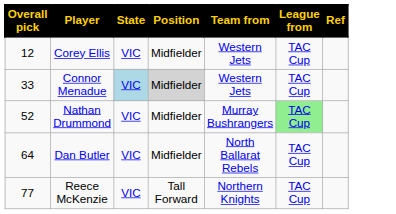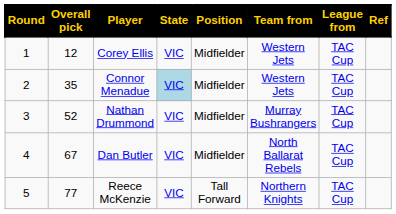 <table class="wikitable" style="text-align:center; font-size:100%; width:60%;">
 <tr>
+<th style="background:black; color:#FED102; border: solid black 2px;">Round</th>
 <th style="background:black; color:#FED102; border: solid black 2px;">Overall pick</th>
 <th style="background:black; color:#FED102; border: solid black 2px;">Player</th>
 <th style="background:black; color:#FED102; border: solid black 2px;">State</th>
 <th style="background:black; color:#FED102; border: solid black 2px;">Position</th>
 <th style="background:black; color:#FED102; border: solid black 2px;">Team from</th>
 <th style="background:black; color:#FED102; border: solid black 2px;">League from</th>
 <th style="background:black; color:#FED102; border: solid black 2px;">Ref</th>
 </tr>
 <tr>
+<td>1</td>
 <td>12</td>
 <td><a href='#'>Corey Ellis</a></td>
 <td><a href='#'>VIC</a></td>
 <td>Midfielder</td>
 <td><a href='#'>Western Jets</a></td>
 <td><a href='#'>TAC Cup</a></td>
 <td></td>
 </tr>
 <tr>
-<td>33</td>
+<td>2</td>
+<td>35</td>
 <td><a href='#'>Connor Menadue</a></td>
 <td style="background: lightblue;"><a href='#'>VIC</a></td>
-<td style="background: lightgrey;">Midfielder</td>
+<td>Midfielder</td>
 <td><a href='#'>Western Jets</a></td>
 <td><a href='#'>TAC Cup</a></td>
 <td></td>
 </tr>
 <tr>
+<td>3</td>
 <td>52</td>
 <td><a href='#'>Nathan Drummond</a></td>
 <td><a href='#'>VIC</a></td>
 <td>Midfielder</td>
 <td><a href='#'>Murray Bushrangers</a></td>
-<td style="background: lightgreen;"><a href='#'>TAC Cup</a></td>
+<td><a href='#'>TAC Cup</a></td>
 <td></td>
 </tr>
 <tr>
-<td>64</td>
+<td>4</td>
+<td>67</td>
 <td><a href='#'>Dan Butler</a></td>
 <td><a href='#'>VIC</a></td>
 <td>Midfielder</td>
 <td><a href='#'>North Ballarat Rebels</a></td>
 <td><a href='#'>TAC Cup</a></td>
 <td></td>
 </tr>
 <tr>
+<td>5</td>
 <td>77</td>
 <td>Reece McKenzie</td>
 <td><a href='#'>VIC</a></td>
 <td>Tall Forward</td>
 <td><a href='#'>Northern Knights</a></td>
 <td><a href='#'>TAC Cup</a></td>
 <td></td>
 </tr>
 </table>
